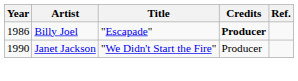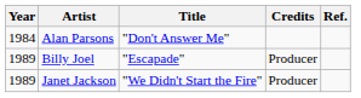 <table class="wikitable">
 <tr>
 <th>Year</th>
 <th>Artist</th>
 <th>Title</th>
 <th>Credits</th>
 <th>Ref.</th>
 </tr>
 <tr>
-<td>1986</td>
-<td><a href='#'>Billy Joel</a></td>
-<td>"<a href='#'>Escapade</a>"</td>
-<td><strong>Producer</strong></td>
+<td>1984</td>
+<td><a href='#'>Alan Parsons</a></td>
+<td>"<a href='#'>Don't Answer Me</a>"</td>
+<td></td>
 <td></td>
 </tr>
 <tr>
-<td>1990</td>
+<td>1989</td>
+<td><a href='#'>Billy Joel</a></td>
+<td>"<a href='#'>Escapade</a>"</td>
+<td>Producer</td>
+<td></td>
+</tr>
+<tr>
+<td>1989</td>
 <td><a href='#'>Janet Jackson</a></td>
 <td>"<a href='#'>We Didn't Start the Fire</a>"</td>
 <td>Producer</td>
 <td></td>
 </tr>
 </table>
